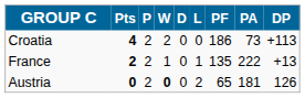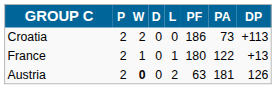 <table align=center cellpadding="3" cellspacing="0" style="background: #f9f9f9; border: 1px #aaa solid; border-collapse: collapse; font-size: 95%;" width=330>
 <tr bgcolor=#006699 style="color:white;">
 <th width=34% style=font-size:120%><strong>GROUP C</strong></th>
-<th width=5%>Pts</th>
 <th width=5%>P</th>
 <th width=5%>W</th>
 <th width=5%>D</th>
 <th width=5%>L</th>
 <th width=5%>PF</th>
 <th width=5%>PA</th>
 <th width=5%>DP</th>
 </tr>
 <tr align=right>
 <td align=left> Croatia</td>
-<td><strong>4</strong></td>
 <td>2</td>
 <td>2</td>
 <td>0</td>
 <td>0</td>
 <td>186</td>
 <td>73</td>
 <td>+113</td>
 </tr>
 <tr align=right>
 <td align=left> France</td>
-<td><strong>2</strong></td>
 <td>2</td>
 <td>1</td>
 <td>0</td>
 <td>1</td>
-<td>135</td>
-<td>222</td>
+<td>180</td>
+<td>122</td>
 <td>+13</td>
 </tr>
 <tr align=right>
 <td align=left> Austria</td>
-<td><strong>0</strong></td>
 <td>2</td>
 <td><strong>0</strong></td>
 <td>0</td>
 <td>2</td>
-<td>65</td>
+<td>63</td>
 <td>181</td>
 <td>126</td>
 </tr>
 </table>
